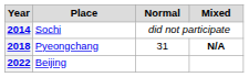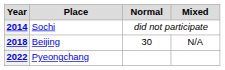 <table class="wikitable plainrowheaders" style="background:#fff; font-size:86%; line-height:16px; border:gray solid 1px; border-collapse:collapse;">
 <tr style="background:#ccc; text-align:center;">
 <th scope="col" style="background:#dcdcdc; width:25px;">Year</th>
 <th scope="col" style="background:#dcdcdc; width:130px;">Place</th>
 <th scope="col" style="background:#dcdcdc; width:65px;">Normal</th>
 <th scope="col" style="background:#dcdcdc; width:65px;">Mixed</th>
 </tr>
 <tr>
 <th scope=row align=center><a href='#'>2014</a></th>
 <td align=left> <a href='#'>Sochi</a></td>
 <td align=center colspan=4><em>did not participate</em></td>
 </tr>
 <tr>
 <th scope=row align=center><a href='#'>2018</a></th>
-<td align=left> <a href='#'>Pyeongchang</a></td>
-<td align=center>31</td>
-<td align=center><strong>N/A</strong></td>
+<td align=left> <a href='#'>Beijing</a></td>
+<td align=center>30</td>
+<td align=center>N/A</td>
 </tr>
 <tr>
 <th scope=row align=center><a href='#'>2022</a></th>
-<td align=left> <a href='#'>Beijing</a></td>
+<td align=left> <a href='#'>Pyeongchang</a></td>
 <td align=center></td>
 <td align=center></td>
 </tr>
 </table>
